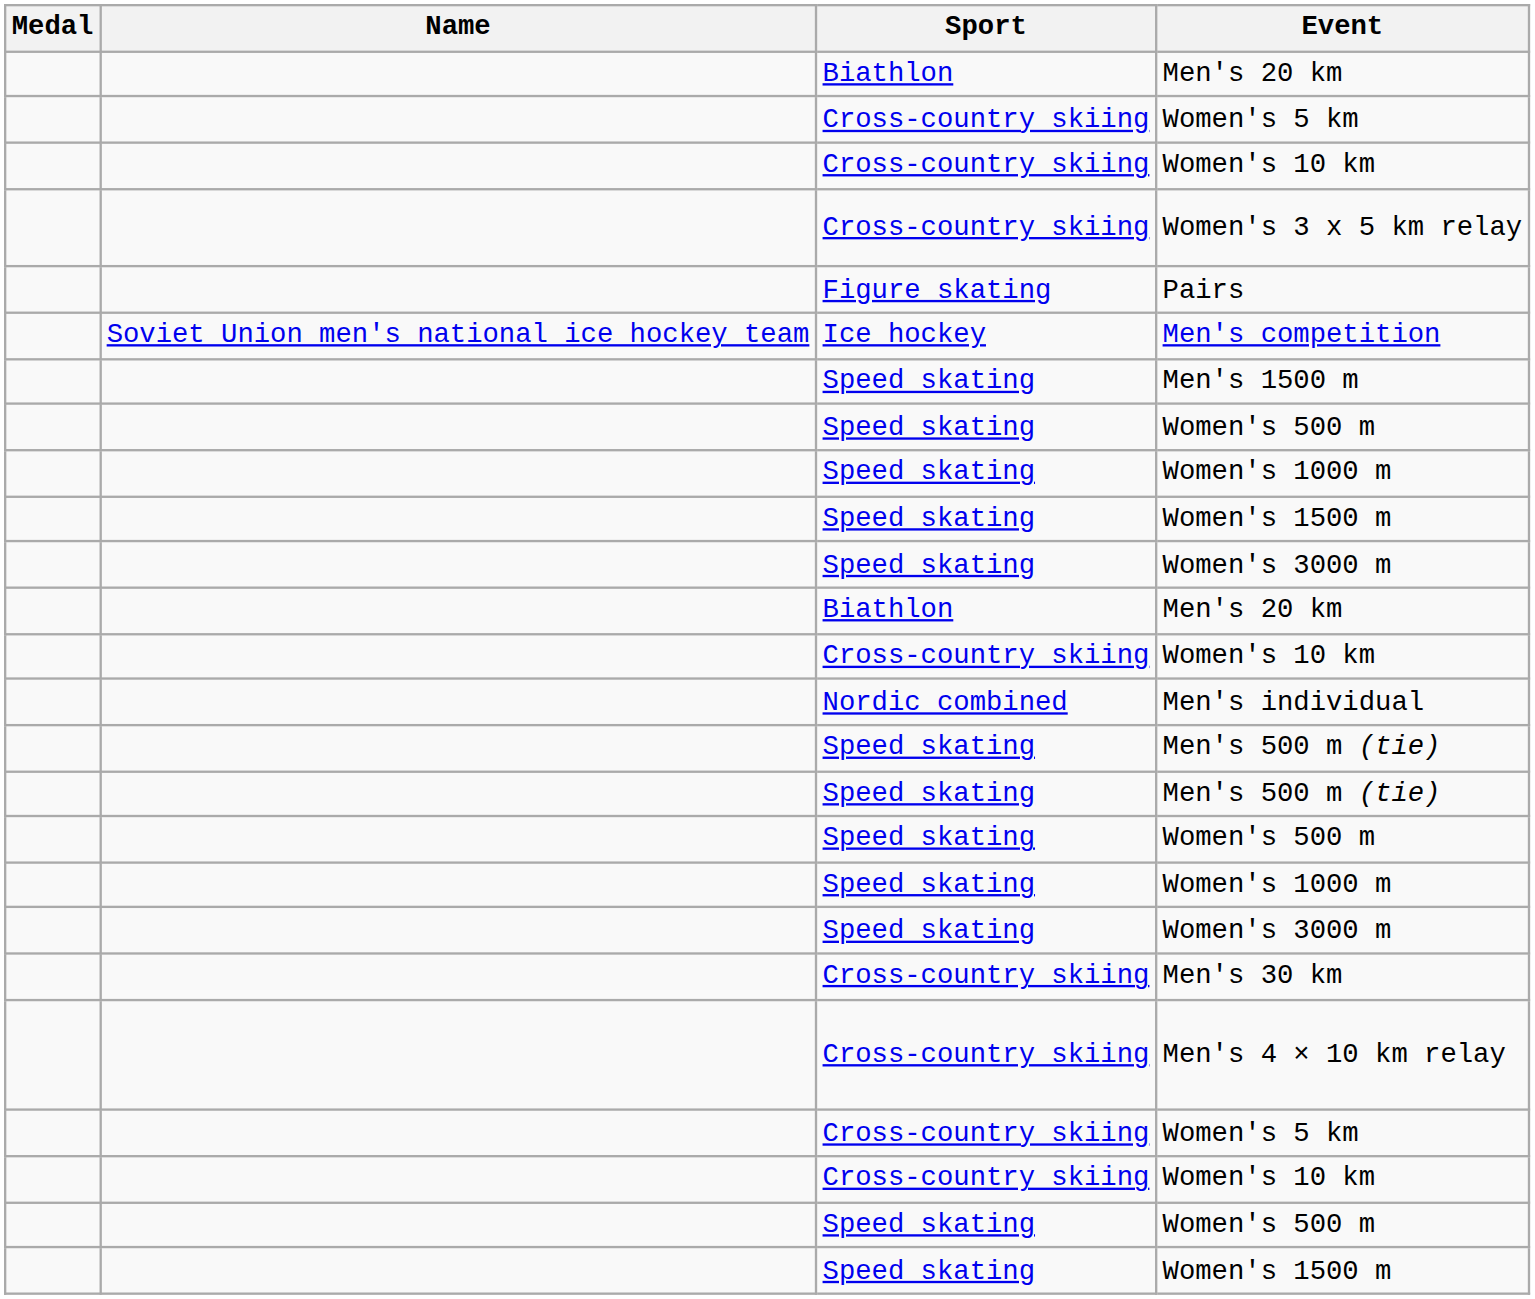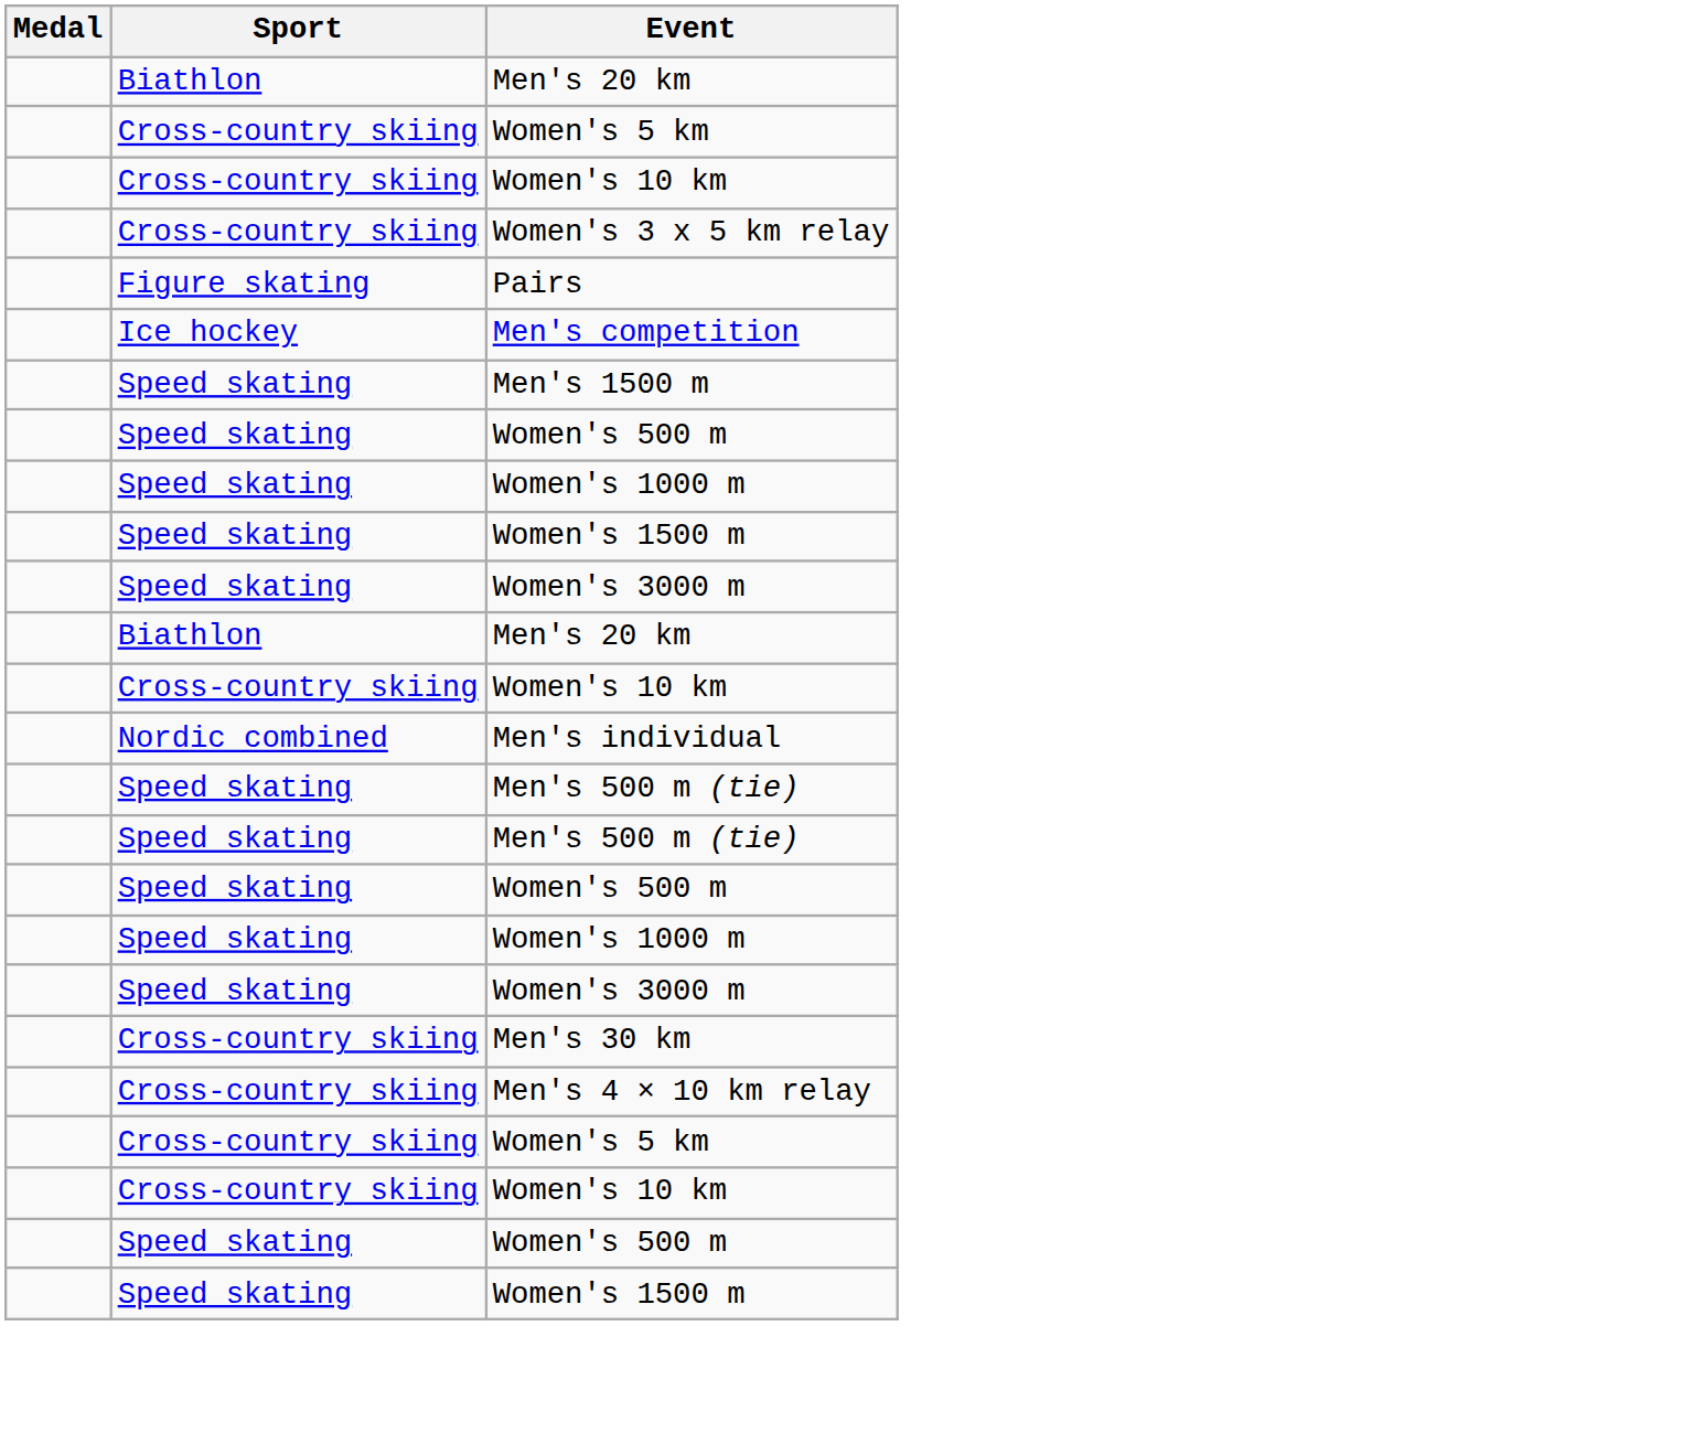 <table class="wikitable sortable" style="font-size:90%">
 <tr>
 <th>Medal</th>
-<th>Name</th>
 <th>Sport</th>
 <th>Event</th>
 </tr>
 <tr>
-<td></td>
 <td></td>
 <td><a href='#'>Biathlon</a></td>
 <td>Men's 20 km</td>
 </tr>
 <tr>
 <td></td>
+<td><a href='#'>Cross-country skiing</a></td>
+<td>Women's 5 km</td>
+</tr>
+<tr>
+<td></td>
+<td><a href='#'>Cross-country skiing</a></td>
+<td>Women's 10 km</td>
+</tr>
+<tr>
+<td></td>
+<td><a href='#'>Cross-country skiing</a></td>
+<td>Women's 3 x 5 km relay</td>
+</tr>
+<tr>
+<td></td>
+<td><a href='#'>Figure skating</a></td>
+<td>Pairs</td>
+</tr>
+<tr>
+<td></td>
+<td><a href='#'>Ice hockey</a></td>
+<td><a href='#'>Men's competition</a></td>
+</tr>
+<tr>
+<td></td>
+<td><a href='#'>Speed skating</a></td>
+<td>Men's 1500 m</td>
+</tr>
+<tr>
+<td></td>
+<td><a href='#'>Speed skating</a></td>
+<td>Women's 500 m</td>
+</tr>
+<tr>
+<td></td>
+<td><a href='#'>Speed skating</a></td>
+<td>Women's 1000 m</td>
+</tr>
+<tr>
+<td></td>
+<td><a href='#'>Speed skating</a></td>
+<td>Women's 1500 m</td>
+</tr>
+<tr>
+<td></td>
+<td><a href='#'>Speed skating</a></td>
+<td>Women's 3000 m</td>
+</tr>
+<tr>
+<td></td>
+<td><a href='#'>Biathlon</a></td>
+<td>Men's 20 km</td>
+</tr>
+<tr>
+<td></td>
+<td><a href='#'>Cross-country skiing</a></td>
+<td>Women's 10 km</td>
+</tr>
+<tr>
+<td></td>
+<td><a href='#'>Nordic combined</a></td>
+<td>Men's individual</td>
+</tr>
+<tr>
+<td></td>
+<td><a href='#'>Speed skating</a></td>
+<td>Men's 500 m <em>(tie)</em></td>
+</tr>
+<tr>
+<td></td>
+<td><a href='#'>Speed skating</a></td>
+<td>Men's 500 m <em>(tie)</em></td>
+</tr>
+<tr>
+<td></td>
+<td><a href='#'>Speed skating</a></td>
+<td>Women's 500 m</td>
+</tr>
+<tr>
+<td></td>
+<td><a href='#'>Speed skating</a></td>
+<td>Women's 1000 m</td>
+</tr>
+<tr>
+<td></td>
+<td><a href='#'>Speed skating</a></td>
+<td>Women's 3000 m</td>
+</tr>
+<tr>
+<td></td>
+<td><a href='#'>Cross-country skiing</a></td>
+<td>Men's 30 km</td>
+</tr>
+<tr>
+<td></td>
+<td><a href='#'>Cross-country skiing</a></td>
+<td>Men's 4 × 10 km relay</td>
+</tr>
+<tr>
 <td></td>
 <td><a href='#'>Cross-country skiing</a></td>
 <td>Women's 5 km</td>
 </tr>
 <tr>
 <td></td>
-<td></td>
 <td><a href='#'>Cross-country skiing</a></td>
 <td>Women's 10 km</td>
 </tr>
 <tr>
-<td></td>
-<td> <br>  <br> </td>
-<td><a href='#'>Cross-country skiing</a></td>
-<td>Women's 3 x 5 km relay</td>
-</tr>
-<tr>
-<td></td>
-<td> <br> </td>
-<td><a href='#'>Figure skating</a></td>
-<td>Pairs</td>
-</tr>
-<tr>
-<td></td>
-<td><a href='#'>Soviet Union men's national ice hockey team</a><br></td>
-<td><a href='#'>Ice hockey</a></td>
-<td><a href='#'>Men's competition</a></td>
-</tr>
-<tr>
-<td></td>
-<td></td>
-<td><a href='#'>Speed skating</a></td>
-<td>Men's 1500 m</td>
-</tr>
-<tr>
-<td></td>
 <td></td>
 <td><a href='#'>Speed skating</a></td>
 <td>Women's 500 m</td>
 </tr>
 <tr>
 <td></td>
-<td></td>
-<td><a href='#'>Speed skating</a></td>
-<td>Women's 1000 m</td>
-</tr>
-<tr>
-<td></td>
-<td></td>
-<td><a href='#'>Speed skating</a></td>
-<td>Women's 1500 m</td>
-</tr>
-<tr>
-<td></td>
-<td></td>
-<td><a href='#'>Speed skating</a></td>
-<td>Women's 3000 m</td>
-</tr>
-<tr>
-<td></td>
-<td></td>
-<td><a href='#'>Biathlon</a></td>
-<td>Men's 20 km</td>
-</tr>
-<tr>
-<td></td>
-<td></td>
-<td><a href='#'>Cross-country skiing</a></td>
-<td>Women's 10 km</td>
-</tr>
-<tr>
-<td></td>
-<td></td>
-<td><a href='#'>Nordic combined</a></td>
-<td>Men's individual</td>
-</tr>
-<tr>
-<td></td>
-<td></td>
-<td><a href='#'>Speed skating</a></td>
-<td>Men's 500 m <em>(tie)</em></td>
-</tr>
-<tr>
-<td></td>
-<td></td>
-<td><a href='#'>Speed skating</a></td>
-<td>Men's 500 m <em>(tie)</em></td>
-</tr>
-<tr>
-<td></td>
-<td></td>
-<td><a href='#'>Speed skating</a></td>
-<td>Women's 500 m</td>
-</tr>
-<tr>
-<td></td>
-<td></td>
-<td><a href='#'>Speed skating</a></td>
-<td>Women's 1000 m</td>
-</tr>
-<tr>
-<td></td>
-<td></td>
-<td><a href='#'>Speed skating</a></td>
-<td>Women's 3000 m</td>
-</tr>
-<tr>
-<td></td>
-<td></td>
-<td><a href='#'>Cross-country skiing</a></td>
-<td>Men's 30 km</td>
-</tr>
-<tr>
-<td></td>
-<td> <br>  <br>  <br> </td>
-<td><a href='#'>Cross-country skiing</a></td>
-<td>Men's 4 × 10 km relay</td>
-</tr>
-<tr>
-<td></td>
-<td></td>
-<td><a href='#'>Cross-country skiing</a></td>
-<td>Women's 5 km</td>
-</tr>
-<tr>
-<td></td>
-<td></td>
-<td><a href='#'>Cross-country skiing</a></td>
-<td>Women's 10 km</td>
-</tr>
-<tr>
-<td></td>
-<td></td>
-<td><a href='#'>Speed skating</a></td>
-<td>Women's 500 m</td>
-</tr>
-<tr>
-<td></td>
-<td></td>
 <td><a href='#'>Speed skating</a></td>
 <td>Women's 1500 m</td>
 </tr>
 </table>
